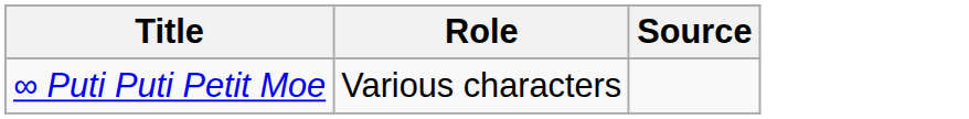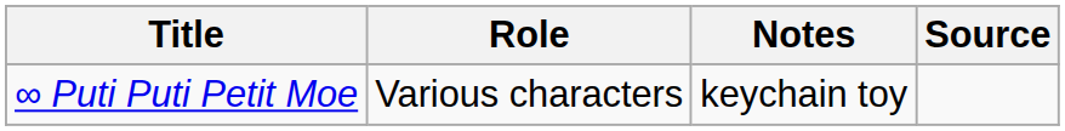 <table class="wikitable sortable plainrowheaders">
 <tr>
 <th>Title</th>
 <th>Role</th>
+<th class="unsortable">Notes</th>
 <th class="unsortable">Source</th>
 </tr>
 <tr>
 <td><em><a href='#'>∞ Puti Puti Petit Moe</a></em></td>
 <td>Various characters</td>
+<td>keychain toy</td>
 <td></td>
 </tr>
 </table>
